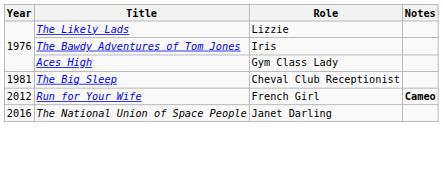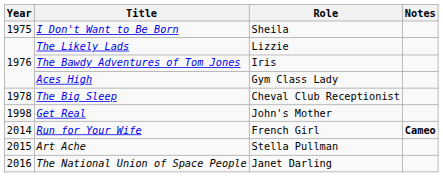 <table class="wikitable sortable">
 <tr>
 <th>Year</th>
 <th>Title</th>
 <th>Role</th>
 <th>Notes</th>
+</tr>
+<tr>
+<td>1975</td>
+<td><em><a href='#'>I Don't Want to Be Born</a></em></td>
+<td>Sheila</td>
+<td></td>
 </tr>
 <tr>
 <td rowspan=3>1976</td>
 <td><em><a href='#'>The Likely Lads</a></em></td>
 <td>Lizzie</td>
 <td></td>
 </tr>
 <tr>
 <td><em><a href='#'>The Bawdy Adventures of Tom Jones</a></em></td>
 <td>Iris</td>
 <td></td>
 </tr>
 <tr>
 <td><em><a href='#'>Aces High</a></em></td>
 <td>Gym Class Lady</td>
 <td></td>
 </tr>
 <tr>
-<td>1981</td>
+<td>1978</td>
 <td><em><a href='#'>The Big Sleep</a></em></td>
 <td>Cheval Club Receptionist</td>
 <td></td>
 </tr>
 <tr>
-<td>2012</td>
+<td>1998</td>
+<td><em><a href='#'>Get Real</a></em></td>
+<td>John's Mother</td>
+<td></td>
+</tr>
+<tr>
+<td>2014</td>
 <td><em><a href='#'>Run for Your Wife</a></em></td>
 <td>French Girl</td>
 <td><strong>Cameo</strong></td>
+</tr>
+<tr>
+<td>2015</td>
+<td><em>Art Ache</em></td>
+<td>Stella Pullman</td>
+<td></td>
 </tr>
 <tr>
 <td>2016</td>
 <td><em>The National Union of Space People</em></td>
 <td>Janet Darling</td>
 <td></td>
 </tr>
 </table>
